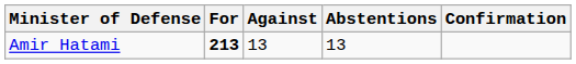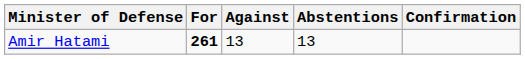 <table class="wikitable">
 <tr>
 <th>Minister of Defense</th>
 <th>For</th>
 <th>Against</th>
 <th>Abstentions</th>
 <th>Confirmation</th>
 </tr>
 <tr>
 <td><a href='#'>Amir Hatami</a></td>
-<td><strong>213</strong></td>
+<td><strong>261</strong></td>
 <td>13</td>
 <td>13</td>
 <td></td>
 </tr>
 </table>
